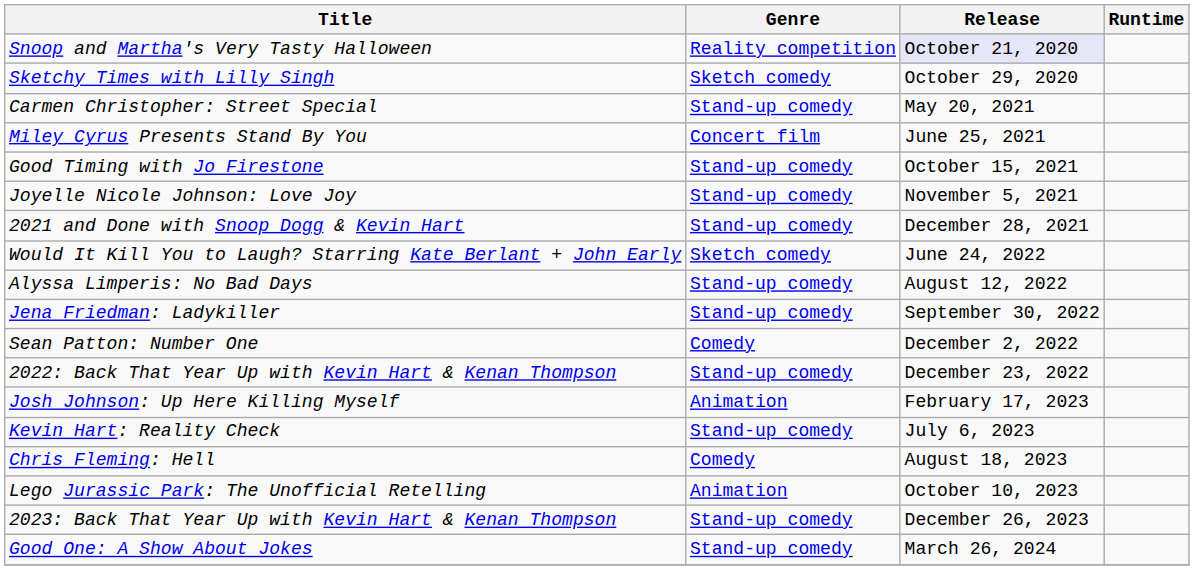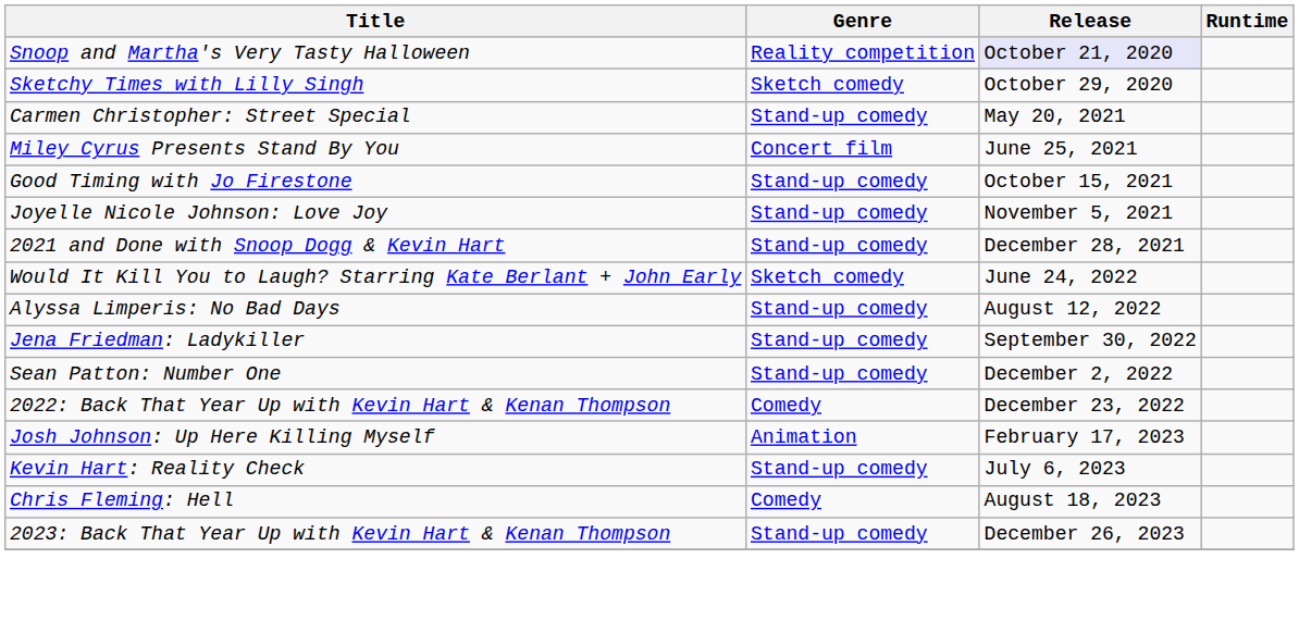 <table class="wikitable sortable">
 <tr>
 <th>Title</th>
 <th>Genre</th>
 <th>Release</th>
 <th>Runtime</th>
 </tr>
 <tr>
 <td><em><a href='#'>Snoop</a> and <a href='#'>Martha</a>'s Very Tasty Halloween</em></td>
 <td><a href='#'>Reality competition</a></td>
 <td style="background: lavender;">October 21, 2020</td>
 <td></td>
 </tr>
 <tr>
 <td><em><a href='#'>Sketchy Times with Lilly Singh</a></em></td>
 <td><a href='#'>Sketch comedy</a></td>
 <td>October 29, 2020</td>
 <td></td>
 </tr>
 <tr>
 <td><em>Carmen Christopher: Street Special</em></td>
 <td><a href='#'>Stand-up comedy</a></td>
 <td>May 20, 2021</td>
 <td></td>
 </tr>
 <tr>
 <td><em><a href='#'>Miley Cyrus</a> Presents Stand By You</em></td>
 <td><a href='#'>Concert film</a></td>
 <td>June 25, 2021</td>
 <td></td>
 </tr>
 <tr>
 <td><em>Good Timing with <a href='#'>Jo Firestone</a></em></td>
 <td><a href='#'>Stand-up comedy</a></td>
 <td>October 15, 2021</td>
 <td></td>
 </tr>
 <tr>
 <td><em>Joyelle Nicole Johnson: Love Joy</em></td>
 <td><a href='#'>Stand-up comedy</a></td>
 <td>November 5, 2021</td>
 <td></td>
 </tr>
 <tr>
 <td><em>2021 and Done with <a href='#'>Snoop Dogg</a> & <a href='#'>Kevin Hart</a></em></td>
 <td><a href='#'>Stand-up comedy</a></td>
 <td>December 28, 2021</td>
 <td></td>
 </tr>
 <tr>
 <td><em>Would It Kill You to Laugh? Starring <a href='#'>Kate Berlant</a> + <a href='#'>John Early</a></em></td>
 <td><a href='#'>Sketch comedy</a></td>
 <td>June 24, 2022</td>
 <td></td>
 </tr>
 <tr>
 <td><em>Alyssa Limperis: No Bad Days</em></td>
 <td><a href='#'>Stand-up comedy</a></td>
 <td>August 12, 2022</td>
 <td></td>
 </tr>
 <tr>
 <td><em><a href='#'>Jena Friedman</a>: Ladykiller</em></td>
 <td><a href='#'>Stand-up comedy</a></td>
 <td>September 30, 2022</td>
 <td></td>
 </tr>
 <tr>
 <td><em>Sean Patton: Number One</em></td>
-<td><a href='#'>Comedy</a></td>
+<td><a href='#'>Stand-up comedy</a></td>
 <td>December 2, 2022</td>
 <td></td>
 </tr>
 <tr>
 <td><em>2022: Back That Year Up with <a href='#'>Kevin Hart</a> & <a href='#'>Kenan Thompson</a></em></td>
-<td><a href='#'>Stand-up comedy</a></td>
+<td><a href='#'>Comedy</a></td>
 <td>December 23, 2022</td>
 <td></td>
 </tr>
 <tr>
 <td><em><a href='#'>Josh Johnson</a>: Up Here Killing Myself</em></td>
 <td><a href='#'>Animation</a></td>
 <td>February 17, 2023</td>
 <td></td>
 </tr>
 <tr>
 <td><em><a href='#'>Kevin Hart</a>: Reality Check</em></td>
 <td><a href='#'>Stand-up comedy</a></td>
 <td>July 6, 2023</td>
 <td></td>
 </tr>
 <tr>
 <td><em><a href='#'>Chris Fleming</a>: Hell</em></td>
 <td><a href='#'>Comedy</a></td>
 <td>August 18, 2023</td>
 <td></td>
 </tr>
 <tr>
-<td><em>Lego <a href='#'>Jurassic Park</a>: The Unofficial Retelling</em></td>
-<td><a href='#'>Animation</a></td>
-<td>October 10, 2023</td>
-<td></td>
-</tr>
-<tr>
 <td><em>2023: Back That Year Up with <a href='#'>Kevin Hart</a> & <a href='#'>Kenan Thompson</a></em></td>
 <td><a href='#'>Stand-up comedy</a></td>
 <td>December 26, 2023</td>
 <td></td>
 </tr>
 <tr>
-<td><em><a href='#'>Good One: A Show About Jokes</a></em></td>
-<td><a href='#'>Stand-up comedy</a></td>
-<td>March 26, 2024</td>
-<td></td>
-</tr>
-<tr>
 </tr>
 </table>
